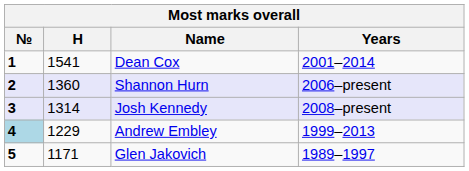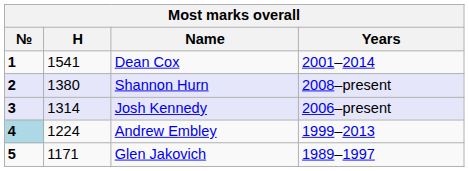 <table class="wikitable" style="width:40%;">
 <tr>
 <th colspan="4">Most marks overall</th>
 </tr>
 <tr>
 <th>№</th>
 <th>H</th>
 <th>Name</th>
 <th>Years</th>
 </tr>
 <tr>
 <td><strong>1</strong></td>
 <td>1541</td>
 <td><a href='#'>Dean Cox</a></td>
 <td><a href='#'>2001</a>–<a href='#'>2014</a></td>
 </tr>
 <tr style="background:lavender;">
 <td><strong>2</strong></td>
-<td>1360</td>
+<td>1380</td>
 <td><a href='#'>Shannon Hurn</a></td>
-<td><a href='#'>2006</a>–present</td>
+<td><a href='#'>2008</a>–present</td>
 </tr>
 <tr style="background:lavender;">
 <td><strong>3</strong></td>
 <td>1314</td>
 <td><a href='#'>Josh Kennedy</a></td>
-<td><a href='#'>2008</a>–present</td>
+<td><a href='#'>2006</a>–present</td>
 </tr>
 <tr>
 <td style="background: lightblue;"><strong>4</strong></td>
-<td>1229</td>
+<td>1224</td>
 <td><a href='#'>Andrew Embley</a></td>
 <td><a href='#'>1999</a>–<a href='#'>2013</a></td>
 </tr>
 <tr>
 <td><strong>5</strong></td>
 <td>1171</td>
 <td><a href='#'>Glen Jakovich</a></td>
 <td><a href='#'>1989</a>–<a href='#'>1997</a></td>
 </tr>
 </table>
